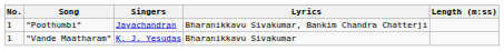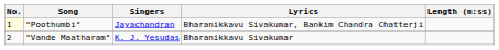 <table class="wikitable" style="font-size:95%;">
 <tr>
 <th>No.</th>
 <th>Song</th>
 <th>Singers</th>
 <th>Lyrics</th>
 <th>Length (m:ss)</th>
 </tr>
 <tr>
-<td>1</td>
+<td style="background: lightyellow;">1</td>
 <td>"Poothumbi"</td>
 <td><a href='#'>Jayachandran</a></td>
 <td>Bharanikkavu Sivakumar, Bankim Chandra Chatterji</td>
 <td></td>
 </tr>
 <tr>
-<td>1</td>
+<td>2</td>
 <td>"Vande Maatharam"</td>
 <td><a href='#'>K. J. Yesudas</a></td>
 <td>Bharanikkavu Sivakumar</td>
 <td></td>
 </tr>
 </table>
